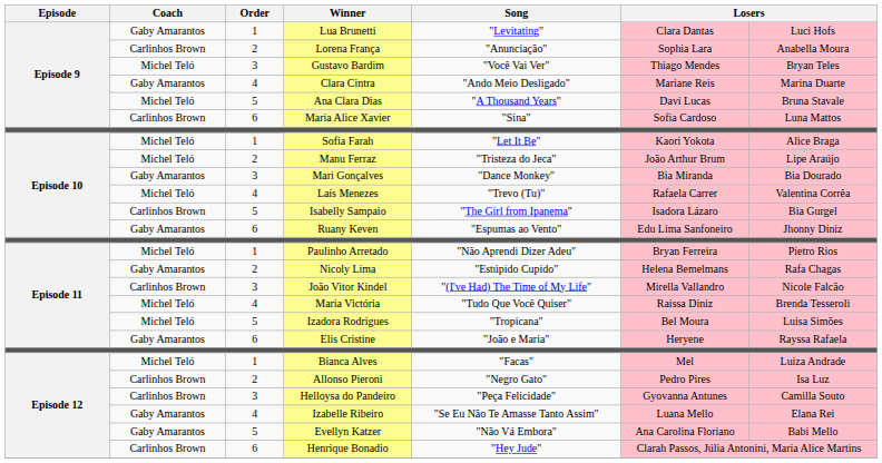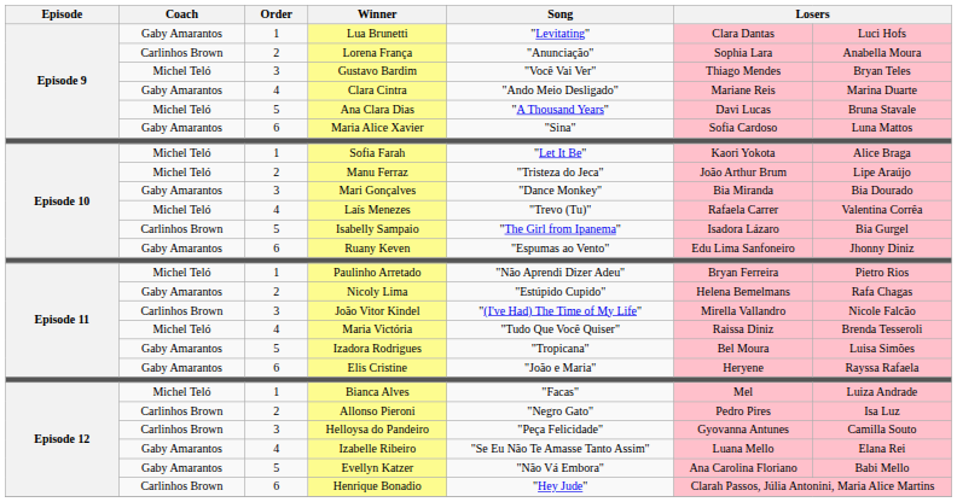 <table class="wikitable" style="text-align:center; width:100%;">
 <tr>
 <th scope="col" width="09%">Episode</th>
 <th scope="col" width="10%">Coach</th>
 <th scope="col" width="05%">Order</th>
 <th scope="col" width="11%">Winner</th>
 <th scope="col" width="18%">Song</th>
 <th scope="col" width="22%" colspan=2>Losers</th>
 </tr>
 <tr>
 <th rowspan=6>Episode 9<br></th>
 <td>Gaby Amarantos</td>
 <td scope="row">1</td>
 <td bgcolor=FDFC8F>Lua Brunetti</td>
 <td>"<a href='#'>Levitating</a>"</td>
 <td bgcolor=FFC0CB width="11%">Clara Dantas</td>
 <td bgcolor=FFC0CB width="11%">Luci Hofs</td>
 </tr>
 <tr>
 <td>Carlinhos Brown</td>
 <td scope="row">2</td>
 <td bgcolor=FDFC8F>Lorena França</td>
 <td>"Anunciação"</td>
 <td bgcolor=FFC0CB>Sophia Lara</td>
 <td bgcolor=FFC0CB>Anabella Moura</td>
 </tr>
 <tr>
 <td>Michel Teló</td>
 <td scope="row">3</td>
 <td bgcolor=FDFC8F>Gustavo Bardim</td>
 <td>"Você Vai Ver"</td>
 <td bgcolor=FFC0CB>Thiago Mendes</td>
 <td bgcolor=FFC0CB>Bryan Teles</td>
 </tr>
 <tr>
 <td>Gaby Amarantos</td>
 <td scope="row">4</td>
 <td bgcolor=FDFC8F>Clara Cintra</td>
 <td>"Ando Meio Desligado"</td>
 <td bgcolor=FFC0CB>Mariane Reis</td>
 <td bgcolor=FFC0CB>Marina Duarte</td>
 </tr>
 <tr>
 <td>Michel Teló</td>
 <td scope="row">5</td>
 <td bgcolor=FDFC8F>Ana Clara Dias</td>
 <td>"<a href='#'>A Thousand Years</a>"</td>
 <td bgcolor=FFC0CB>Davi Lucas</td>
 <td bgcolor=FFC0CB>Bruna Stavale</td>
 </tr>
 <tr>
-<td>Carlinhos Brown</td>
+<td>Gaby Amarantos</td>
 <td scope="row">6</td>
 <td bgcolor=FDFC8F>Maria Alice Xavier</td>
 <td>"Sina"</td>
 <td bgcolor=FFC0CB>Sofia Cardoso</td>
 <td bgcolor=FFC0CB>Luna Mattos</td>
 </tr>
 <tr>
 <td colspan=7 bgcolor=555555></td>
 </tr>
 <tr>
 <th scope="row" rowspan="6">Episode 10<br></th>
 <td>Michel Teló</td>
 <td scope="row">1</td>
 <td bgcolor=FDFC8F>Sofia Farah</td>
 <td>"<a href='#'>Let It Be</a>"</td>
 <td bgcolor=FFC0CB>Kaori Yokota</td>
 <td bgcolor=FFC0CB>Alice Braga</td>
 </tr>
 <tr>
 <td>Michel Teló</td>
 <td scope="row">2</td>
 <td bgcolor=FDFC8F>Manu Ferraz</td>
 <td>"Tristeza do Jeca"</td>
 <td bgcolor=FFC0CB>João Arthur Brum</td>
 <td bgcolor=FFC0CB>Lipe Araújo</td>
 </tr>
 <tr>
 <td>Gaby Amarantos</td>
 <td scope="row">3</td>
 <td bgcolor=FDFC8F>Mari Gonçalves</td>
 <td>"Dance Monkey"</td>
 <td bgcolor=FFC0CB>Bia Miranda</td>
 <td bgcolor=FFC0CB>Bia Dourado</td>
 </tr>
 <tr>
 <td>Michel Teló</td>
 <td scope="row">4</td>
 <td bgcolor=FDFC8F>Laís Menezes</td>
 <td>"Trevo (Tu)"</td>
 <td bgcolor=FFC0CB>Rafaela Carrer</td>
 <td bgcolor=FFC0CB>Valentina Corrêa</td>
 </tr>
 <tr>
 <td>Carlinhos Brown</td>
 <td scope="row">5</td>
 <td bgcolor=FDFC8F>Isabelly Sampaio</td>
 <td>"<a href='#'>The Girl from Ipanema</a>"</td>
 <td bgcolor=FFC0CB>Isadora Lázaro</td>
 <td bgcolor=FFC0CB>Bia Gurgel</td>
 </tr>
 <tr>
 <td>Gaby Amarantos</td>
 <td scope="row">6</td>
 <td bgcolor=FDFC8F>Ruany Keven</td>
 <td>"Espumas ao Vento"</td>
 <td bgcolor=FFC0CB>Edu Lima Sanfoneiro</td>
 <td bgcolor=FFC0CB>Jhonny Diniz</td>
 </tr>
 <tr>
 <td colspan=7 bgcolor=555555></td>
 </tr>
 <tr>
 <th scope="row" rowspan="6">Episode 11<br></th>
 <td>Michel Teló</td>
 <td scope="row">1</td>
 <td bgcolor=FDFC8F>Paulinho Arretado</td>
 <td>"Não Aprendi Dizer Adeu"</td>
 <td bgcolor=FFC0CB>Bryan Ferreira</td>
 <td bgcolor=FFC0CB>Pietro Rios</td>
 </tr>
 <tr>
 <td>Gaby Amarantos</td>
 <td scope="row">2</td>
 <td bgcolor=FDFC8F>Nicoly Lima</td>
 <td>"Estúpido Cupido"</td>
 <td bgcolor=FFC0CB>Helena Bemelmans</td>
 <td bgcolor=FFC0CB>Rafa Chagas</td>
 </tr>
 <tr>
 <td>Carlinhos Brown</td>
 <td scope="row">3</td>
 <td bgcolor=FDFC8F>João Vitor Kindel</td>
 <td>"<a href='#'>(I've Had) The Time of My Life</a>"</td>
 <td bgcolor=FFC0CB>Mirella Vallandro</td>
 <td bgcolor=FFC0CB>Nicole Falcão</td>
 </tr>
 <tr>
 <td>Michel Teló</td>
 <td scope="row">4</td>
 <td bgcolor=FDFC8F>Maria Victória</td>
 <td>"Tudo Que Você Quiser"</td>
 <td bgcolor=FFC0CB>Raissa Diniz</td>
 <td bgcolor=FFC0CB>Brenda Tesseroli</td>
 </tr>
 <tr>
-<td>Michel Teló</td>
+<td>Gaby Amarantos</td>
 <td scope="row">5</td>
 <td bgcolor=FDFC8F>Izadora Rodrigues</td>
 <td>"Tropicana"</td>
 <td bgcolor=FFC0CB>Bel Moura</td>
 <td bgcolor=FFC0CB>Luisa Simões</td>
 </tr>
 <tr>
 <td>Gaby Amarantos</td>
 <td scope="row">6</td>
 <td bgcolor=FDFC8F>Elis Cristine</td>
 <td>"João e Maria"</td>
 <td bgcolor=FFC0CB>Heryene</td>
 <td bgcolor=FFC0CB>Rayssa Rafaela</td>
 </tr>
 <tr>
 <td colspan=7 bgcolor=555555></td>
 </tr>
 <tr>
 <th scope="row" rowspan="6">Episode 12<br></th>
 <td>Michel Teló</td>
 <td scope="row">1</td>
 <td bgcolor=FDFC8F>Bianca Alves</td>
 <td>"Facas"</td>
 <td bgcolor=FFC0CB>Mel</td>
 <td bgcolor=FFC0CB>Luiza Andrade</td>
 </tr>
 <tr>
 <td>Carlinhos Brown</td>
 <td scope="row">2</td>
 <td bgcolor=FDFC8F>Allonso Pieroni</td>
 <td>"Negro Gato"</td>
 <td bgcolor=FFC0CB>Pedro Pires</td>
 <td bgcolor=FFC0CB>Isa Luz</td>
 </tr>
 <tr>
 <td>Carlinhos Brown</td>
 <td scope="row">3</td>
 <td bgcolor=FDFC8F>Helloysa do Pandeiro</td>
 <td>"Peça Felicidade"</td>
 <td bgcolor=FFC0CB>Gyovanna Antunes</td>
 <td bgcolor=FFC0CB>Camilla Souto</td>
 </tr>
 <tr>
 <td>Gaby Amarantos</td>
 <td scope="row">4</td>
 <td bgcolor=FDFC8F>Izabelle Ribeiro</td>
 <td>"Se Eu Não Te Amasse Tanto Assim"</td>
 <td bgcolor=FFC0CB>Luana Mello</td>
 <td bgcolor=FFC0CB>Elana Rei</td>
 </tr>
 <tr>
 <td>Gaby Amarantos</td>
 <td scope="row">5</td>
 <td bgcolor=FDFC8F>Evellyn Katzer</td>
 <td>"Não Vá Embora"</td>
 <td bgcolor=FFC0CB>Ana Carolina Floriano</td>
 <td bgcolor=FFC0CB>Babi Mello</td>
 </tr>
 <tr>
 <td>Carlinhos Brown</td>
 <td scope="row">6</td>
 <td bgcolor=FDFC8F>Henrique Bonadio</td>
 <td>"<a href='#'>Hey Jude</a>"</td>
 <td bgcolor=FFC0CB colspan=2>Clarah Passos, Júlia Antonini, Maria Alice Martins</td>
 </tr>
 <tr>
 </tr>
 </table>
